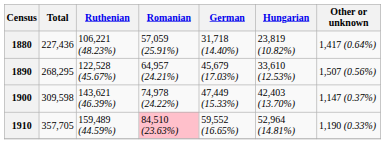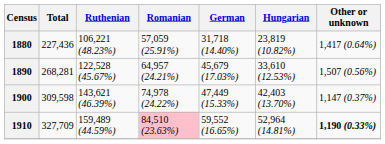 <table class="wikitable">
 <tr>
 <th>Census</th>
 <th>Total</th>
 <th><a href='#'>Ruthenian</a></th>
 <th><a href='#'>Romanian</a></th>
 <th><a href='#'>German</a></th>
 <th><a href='#'>Hungarian</a></th>
 <th>Other or unknown</th>
 </tr>
 <tr>
 <th>1880</th>
 <td>227,436</td>
 <td>106,221 <em>(48.23%)</em></td>
 <td>57,059 <em>(25.91%)</em></td>
 <td>31,718 <em>(14.40%)</em></td>
 <td>23,819 <em>(10.82%)</em></td>
 <td>1,417 <em>(0.64%)</em></td>
 </tr>
 <tr>
 <th>1890</th>
-<td>268,295</td>
+<td>268,281</td>
 <td>122,528 <em>(45.67%)</em></td>
 <td>64,957 <em>(24.21%)</em></td>
 <td>45,679 <em>(17.03%)</em></td>
 <td>33,610 <em>(12.53%)</em></td>
 <td>1,507 <em>(0.56%)</em></td>
 </tr>
 <tr>
 <th>1900</th>
 <td>309,598</td>
 <td>143,621 <em>(46.39%)</em></td>
 <td>74,978 <em>(24.22%)</em></td>
 <td>47,449 <em>(15.33%)</em></td>
 <td>42,403 <em>(13.70%)</em></td>
 <td>1,147 <em>(0.37%)</em></td>
 </tr>
 <tr>
 <th>1910</th>
-<td>357,705</td>
+<td>327,709</td>
 <td>159,489 <em>(44.59%)</em></td>
 <td style="background: pink;">84,510 <em>(23.63%)</em></td>
 <td>59,552 <em>(16.65%)</em></td>
 <td>52,964 <em>(14.81%)</em></td>
-<td>1,190 <em>(0.33%)</em></td>
+<td><strong>1,190 <em>(0.33%)</em></strong></td>
 </tr>
 <tr>
 </tr>
 </table>
